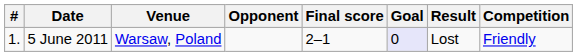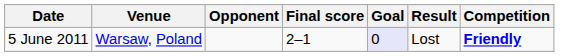 <table class="wikitable collapsible collapsed" style="font-size:85%;">
 <tr>
-<th>#</th>
 <th>Date</th>
 <th>Venue</th>
 <th>Opponent</th>
 <th>Final score</th>
 <th>Goal</th>
 <th>Result</th>
 <th>Competition</th>
 </tr>
 <tr 3 4 3 4>
-<td>1.</td>
 <td>5 June 2011</td>
 <td><a href='#'>Warsaw</a>, <a href='#'>Poland</a></td>
 <td></td>
 <td>2–1</td>
 <td style="background: lavender;">0</td>
 <td>Lost</td>
-<td><a href='#'>Friendly</a></td>
+<td><strong><a href='#'>Friendly</a></strong></td>
 </tr>
 </table>
